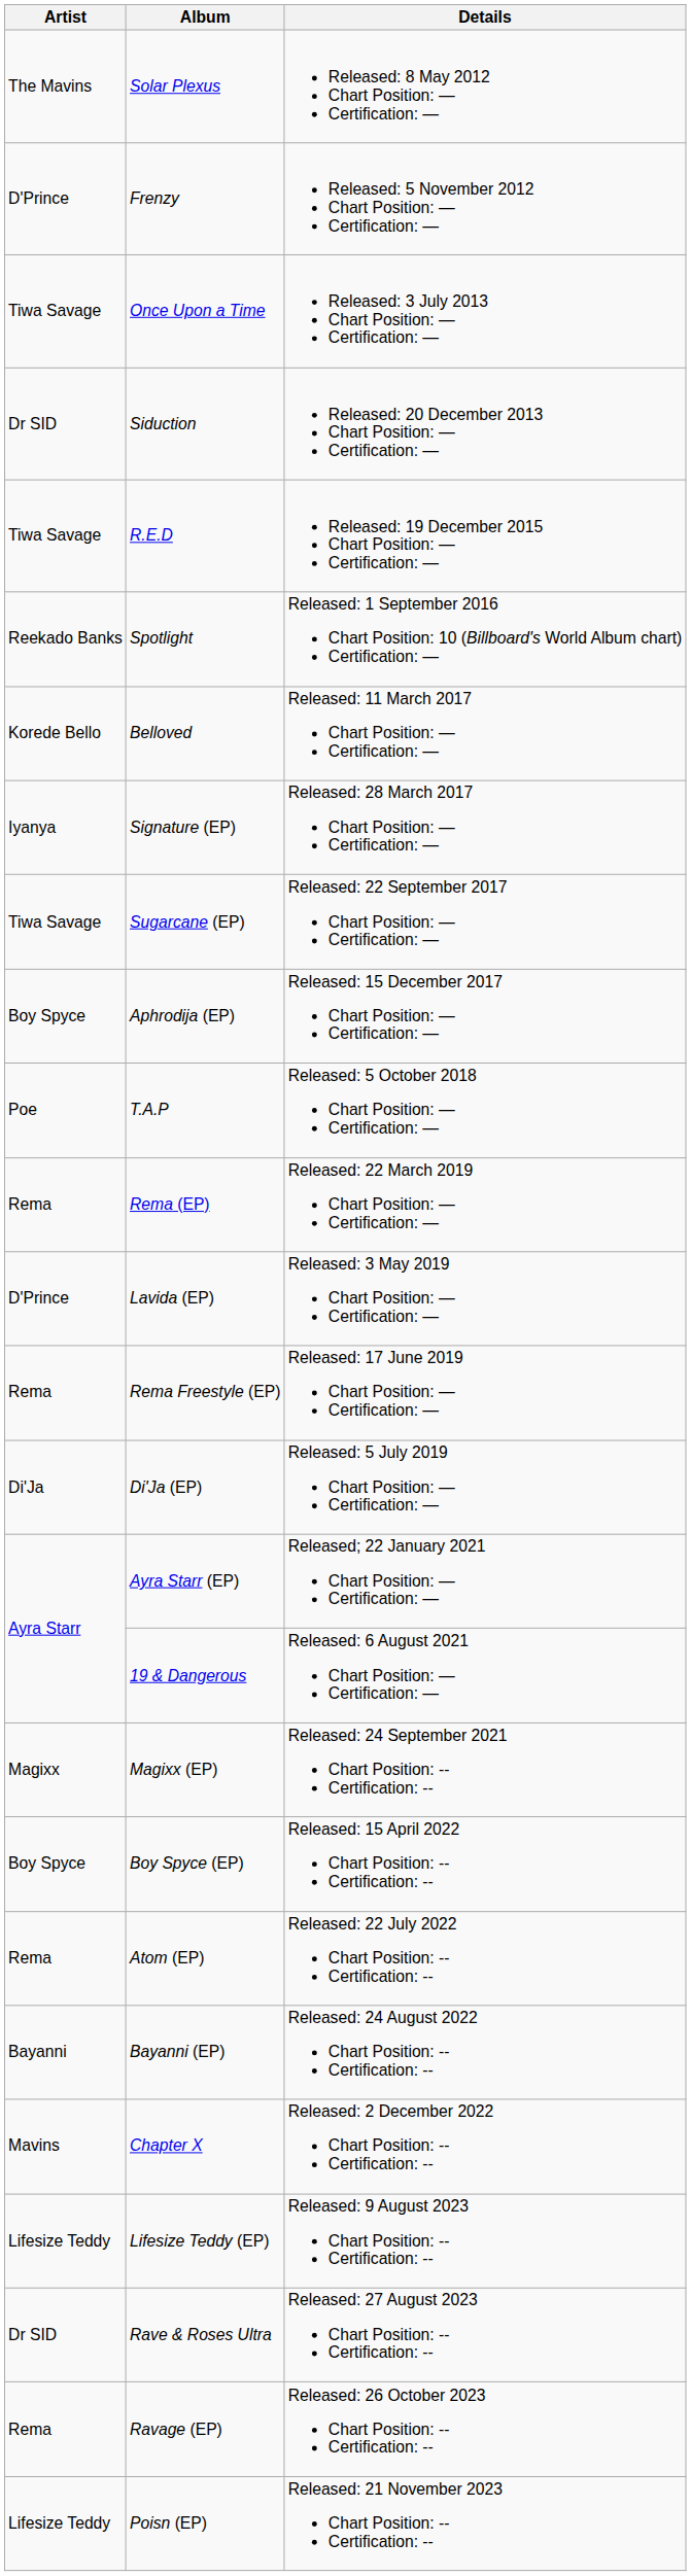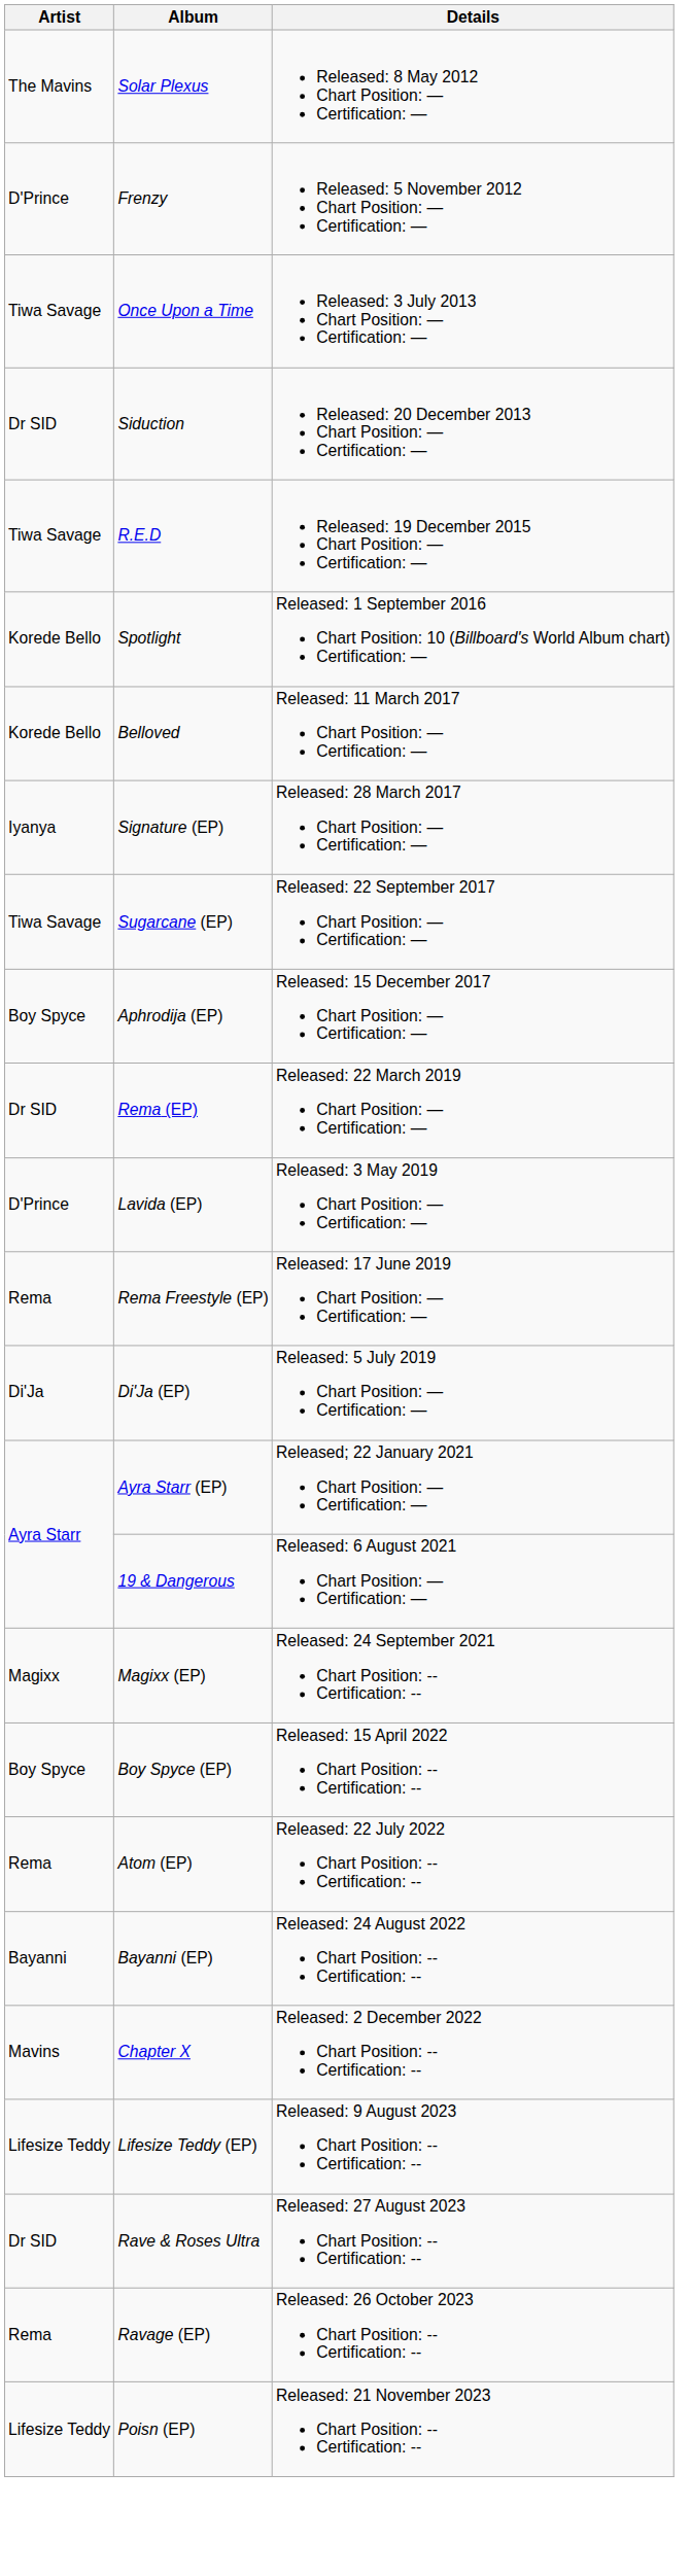 <table class = "wikitable sortable">
 <tr>
 <th>Artist</th>
 <th>Album</th>
 <th>Details</th>
 </tr>
 <tr>
 <td>The Mavins</td>
 <td><em><a href='#'>Solar Plexus</a></em></td>
 <td><br><ul><li>Released: 8 May 2012</li><li>Chart Position: —</li><li>Certification:  —</li></ul></td>
 </tr>
 <tr>
 <td>D'Prince</td>
 <td><em>Frenzy</em></td>
 <td><br><ul><li>Released: 5 November 2012</li><li>Chart Position: —</li><li>Certification:  —</li></ul></td>
 </tr>
 <tr>
 <td>Tiwa Savage</td>
 <td><em><a href='#'>Once Upon a Time</a></em></td>
 <td><br><ul><li>Released: 3 July 2013</li><li>Chart Position: —</li><li>Certification:  —</li></ul></td>
 </tr>
 <tr>
 <td>Dr SID</td>
 <td><em>Siduction</em></td>
 <td><br><ul><li>Released: 20 December 2013</li><li>Chart Position: —</li><li>Certification: —</li></ul></td>
 </tr>
 <tr>
 <td>Tiwa Savage</td>
 <td><em><a href='#'>R.E.D</a></em></td>
 <td><br><ul><li>Released: 19 December 2015</li><li>Chart Position: —</li><li>Certification: —</li></ul></td>
 </tr>
 <tr>
-<td>Reekado Banks</td>
+<td>Korede Bello</td>
 <td><em>Spotlight</em></td>
 <td>Released: 1 September 2016<br><ul><li>Chart Position: 10 (<em>Billboard's</em> World Album chart)</li><li>Certification: —</li></ul></td>
 </tr>
 <tr>
 <td>Korede Bello</td>
 <td><em>Belloved</em></td>
 <td>Released: 11 March 2017<br><ul><li>Chart Position: —</li><li>Certification: —</li></ul></td>
 </tr>
 <tr>
 <td>Iyanya</td>
 <td><em>Signature</em> (EP)</td>
 <td>Released: 28 March 2017<br><ul><li>Chart Position: —</li><li>Certification: —</li></ul></td>
 </tr>
 <tr>
 <td>Tiwa Savage</td>
 <td><em><a href='#'>Sugarcane</a></em> (EP)</td>
 <td>Released: 22 September 2017<br><ul><li>Chart Position: —</li><li>Certification: —</li></ul></td>
 </tr>
 <tr>
 <td>Boy Spyce</td>
 <td><em>Aphrodija</em> (EP)</td>
 <td>Released: 15 December 2017<br><ul><li>Chart Position: —</li><li>Certification: —</li></ul></td>
 </tr>
 <tr>
-<td>Poe</td>
-<td><em>T.A.P</em></td>
-<td>Released: 5 October 2018<br><ul><li>Chart Position: —</li><li>Certification: —</li></ul></td>
-</tr>
-<tr>
-<td>Rema</td>
+<td>Dr SID</td>
 <td><a href='#'><em>Rema</em> (EP)</a></td>
 <td>Released: 22 March 2019<br><ul><li>Chart Position: —</li><li>Certification: —</li></ul></td>
 </tr>
 <tr>
 <td>D'Prince</td>
 <td><em>Lavida</em> (EP)</td>
 <td>Released: 3 May 2019<br><ul><li>Chart Position: —</li><li>Certification: —</li></ul></td>
 </tr>
 <tr>
 <td>Rema</td>
 <td><em>Rema Freestyle</em> (EP)</td>
 <td>Released: 17 June 2019<br><ul><li>Chart Position: —</li><li>Certification: —</li></ul></td>
 </tr>
 <tr>
 <td>Di'Ja</td>
 <td><em>Di'Ja</em> (EP)</td>
 <td>Released: 5 July 2019<br><ul><li>Chart Position: —</li><li>Certification: —</li></ul></td>
 </tr>
 <tr>
 <td rowspan="2"><a href='#'>Ayra Starr</a></td>
 <td><em><a href='#'>Ayra Starr</a></em> (EP)</td>
 <td>Released; 22 January 2021<br><ul><li>Chart Position:  —</li><li>Certification:  —</li></ul></td>
 </tr>
 <tr>
 <td><em><a href='#'>19 & Dangerous</a></em></td>
 <td>Released: 6 August 2021<br><ul><li>Chart Position: —</li><li>Certification: —</li></ul></td>
 </tr>
 <tr>
 <td>Magixx</td>
 <td><em>Magixx</em> (EP)</td>
 <td>Released: 24 September 2021<br><ul><li>Chart Position: --</li><li>Certification: --</li></ul></td>
 </tr>
 <tr>
 <td>Boy Spyce</td>
 <td><em>Boy Spyce</em> (EP)</td>
 <td>Released: 15 April 2022<br><ul><li>Chart Position: --</li><li>Certification: --</li></ul></td>
 </tr>
 <tr>
 <td>Rema</td>
 <td><em>Atom</em> (EP)</td>
 <td>Released: 22 July 2022<br><ul><li>Chart Position: --</li><li>Certification: --</li></ul></td>
 </tr>
 <tr>
 <td>Bayanni</td>
 <td><em>Bayanni</em> (EP)</td>
 <td>Released: 24 August 2022<br><ul><li>Chart Position: --</li><li>Certification: --</li></ul></td>
 </tr>
 <tr>
 <td>Mavins</td>
 <td><em><a href='#'>Chapter X</a></em></td>
 <td>Released: 2 December 2022<br><ul><li>Chart Position: --</li><li>Certification: --</li></ul></td>
 </tr>
 <tr>
 <td>Lifesize Teddy</td>
 <td><em>Lifesize Teddy</em> (EP)</td>
 <td>Released: 9 August 2023<br><ul><li>Chart Position: --</li><li>Certification: --</li></ul></td>
 </tr>
 <tr>
 <td>Dr SID</td>
 <td><em>Rave & Roses Ultra</em></td>
 <td>Released: 27 August 2023<br><ul><li>Chart Position: --</li><li>Certification: --</li></ul></td>
 </tr>
 <tr>
 <td>Rema</td>
 <td><em>Ravage</em> (EP)</td>
 <td>Released: 26 October 2023<br><ul><li>Chart Position: --</li><li>Certification: --</li></ul></td>
 </tr>
 <tr>
 <td>Lifesize Teddy</td>
 <td><em>Poisn</em> (EP)</td>
 <td>Released: 21 November 2023<br><ul><li>Chart Position: --</li><li>Certification: --</li></ul></td>
 </tr>
 </table>
